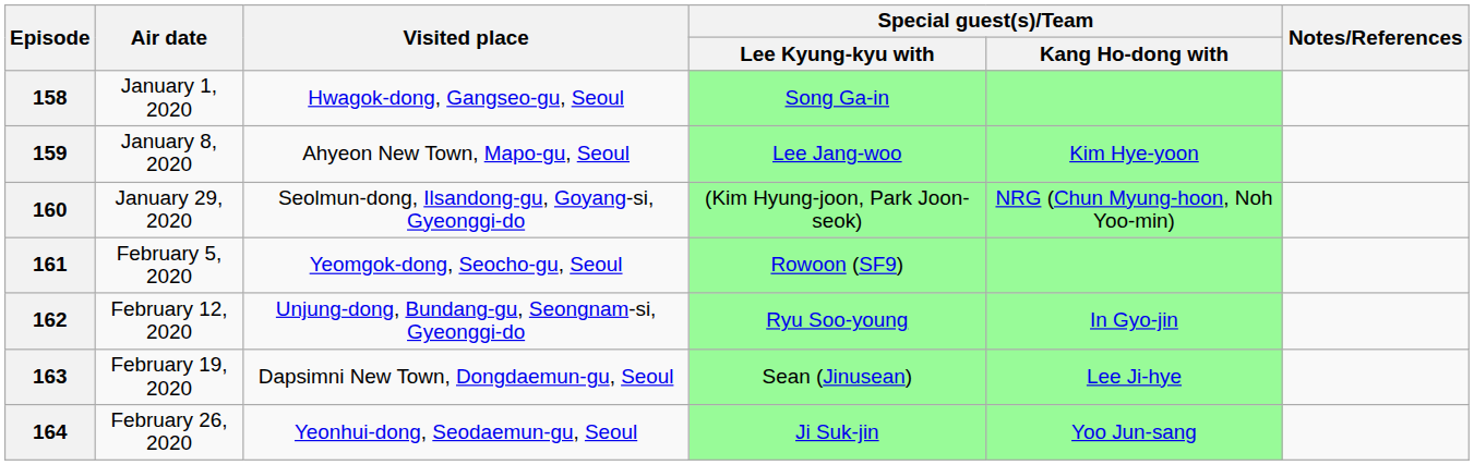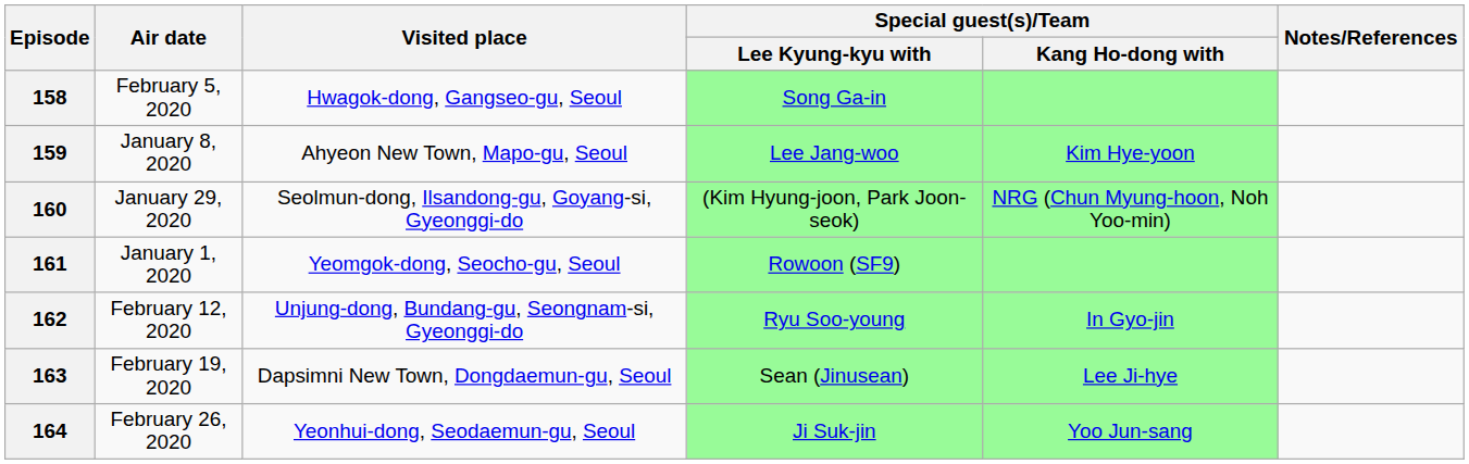 <table class="wikitable" style="text-align:center; width:90%;">
 <tr>
 <th rowspan="2" width="1%">Episode</th>
 <th rowspan="2" width="10%">Air date</th>
 <th rowspan="2" width="30%">Visited place</th>
 <th colspan="2" width="40%">Special guest(s)/Team</th>
 <th rowspan="2" width="10%">Notes/References</th>
 </tr>
 <tr>
 <th width="20%">Lee Kyung-kyu with</th>
 <th width="20%">Kang Ho-dong with</th>
 </tr>
 <tr>
 <th>158</th>
-<td>January 1, 2020</td>
+<td>February 5, 2020</td>
 <td><a href='#'>Hwagok-dong</a>, <a href='#'>Gangseo-gu</a>, <a href='#'>Seoul</a></td>
 <td bgcolor=palegreen><a href='#'>Song Ga-in</a></td>
 <td bgcolor=palegreen></td>
 <td></td>
 </tr>
 <tr>
 <th>159</th>
 <td>January 8, 2020</td>
 <td>Ahyeon New Town, <a href='#'>Mapo-gu</a>, <a href='#'>Seoul</a></td>
 <td bgcolor=palegreen><a href='#'>Lee Jang-woo</a></td>
 <td bgcolor=palegreen><a href='#'>Kim Hye-yoon</a></td>
 <td></td>
 </tr>
 <tr>
 <th>160</th>
 <td>January 29, 2020</td>
 <td>Seolmun-dong, <a href='#'>Ilsandong-gu</a>, <a href='#'>Goyang</a>-si, <a href='#'>Gyeonggi-do</a></td>
 <td bgcolor=palegreen> (Kim Hyung-joon, Park Joon-seok)</td>
 <td bgcolor=palegreen><a href='#'>NRG</a> (<a href='#'>Chun Myung-hoon</a>, Noh Yoo-min)</td>
 <td></td>
 </tr>
 <tr>
 <th>161</th>
-<td>February 5, 2020</td>
+<td>January 1, 2020</td>
 <td><a href='#'>Yeomgok-dong</a>, <a href='#'>Seocho-gu</a>, <a href='#'>Seoul</a></td>
 <td bgcolor=palegreen><a href='#'>Rowoon</a> (<a href='#'>SF9</a>)</td>
 <td bgcolor=palegreen></td>
 <td></td>
 </tr>
 <tr>
 <th>162</th>
 <td>February 12, 2020</td>
 <td><a href='#'>Unjung-dong</a>, <a href='#'>Bundang-gu</a>, <a href='#'>Seongnam</a>-si, <a href='#'>Gyeonggi-do</a></td>
 <td bgcolor=palegreen><a href='#'>Ryu Soo-young</a></td>
 <td bgcolor=palegreen><a href='#'>In Gyo-jin</a></td>
 <td></td>
 </tr>
 <tr>
 <th>163</th>
 <td>February 19, 2020</td>
 <td>Dapsimni New Town, <a href='#'>Dongdaemun-gu</a>, <a href='#'>Seoul</a></td>
 <td bgcolor=palegreen>Sean (<a href='#'>Jinusean</a>)</td>
 <td bgcolor=palegreen><a href='#'>Lee Ji-hye</a></td>
 <td></td>
 </tr>
 <tr>
 <th>164</th>
 <td>February 26, 2020</td>
 <td><a href='#'>Yeonhui-dong</a>, <a href='#'>Seodaemun-gu</a>, <a href='#'>Seoul</a></td>
 <td bgcolor=palegreen><a href='#'>Ji Suk-jin</a></td>
 <td bgcolor=palegreen><a href='#'>Yoo Jun-sang</a></td>
 <td></td>
 </tr>
 </table>
